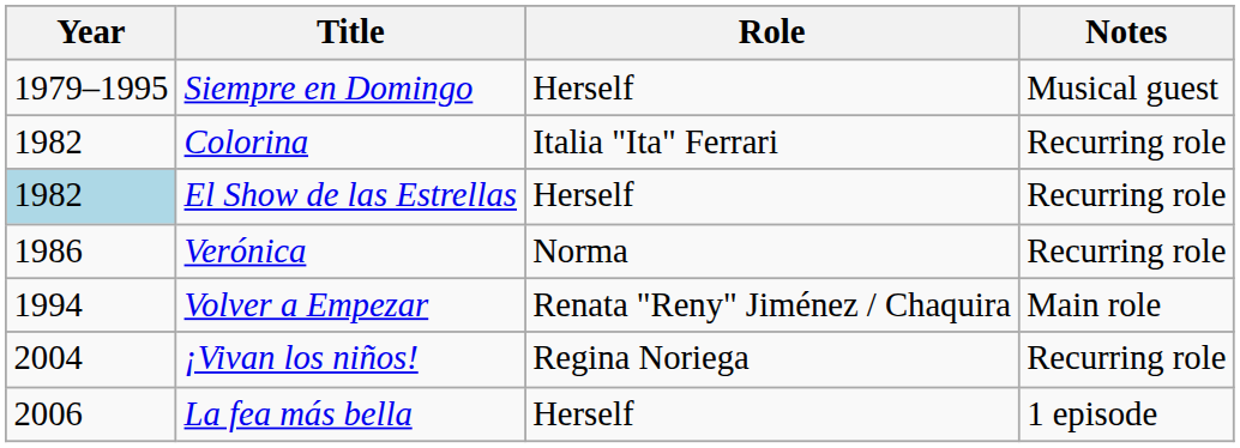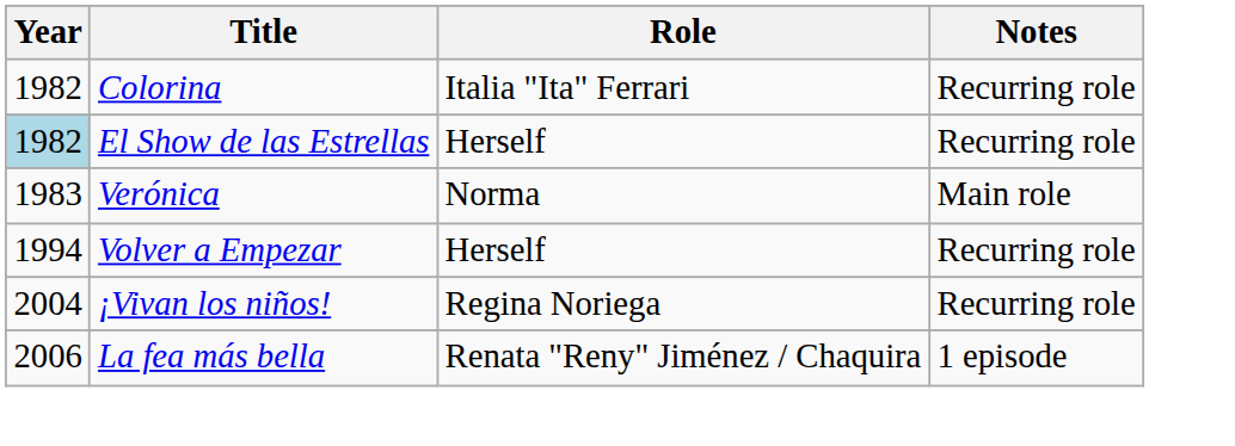 <table class="wikitable">
 <tr>
 <th>Year</th>
 <th>Title</th>
 <th>Role</th>
 <th>Notes</th>
-</tr>
-<tr>
-<td>1979–1995</td>
-<td><em><a href='#'>Siempre en Domingo</a></em></td>
-<td>Herself</td>
-<td>Musical guest</td>
 </tr>
 <tr>
 <td>1982</td>
 <td><a href='#'><em>Colorina</em></a></td>
 <td>Italia "Ita" Ferrari</td>
 <td>Recurring role</td>
 </tr>
 <tr>
 <td style="background: lightblue;">1982</td>
 <td><em><a href='#'>El Show de las Estrellas</a></em></td>
 <td>Herself</td>
 <td>Recurring role</td>
 </tr>
 <tr>
-<td>1986</td>
+<td>1983</td>
 <td><a href='#'><em>Verónica</em></a></td>
 <td>Norma</td>
-<td>Recurring role</td>
+<td>Main role</td>
 </tr>
 <tr>
 <td>1994</td>
 <td><em><a href='#'>Volver a Empezar</a></em></td>
-<td>Renata "Reny" Jiménez / Chaquira</td>
-<td>Main role</td>
+<td>Herself</td>
+<td>Recurring role</td>
 </tr>
 <tr>
 <td>2004</td>
 <td><em><a href='#'>¡Vivan los niños!</a></em></td>
 <td>Regina Noriega</td>
 <td>Recurring role</td>
 </tr>
 <tr>
 <td>2006</td>
 <td><em><a href='#'>La fea más bella</a></em></td>
-<td>Herself</td>
+<td>Renata "Reny" Jiménez / Chaquira</td>
 <td>1 episode</td>
 </tr>
 </table>
